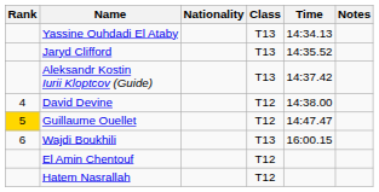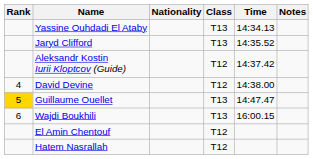 <table class="wikitable sortable" style="text-align:center">
 <tr>
 <th>Rank</th>
 <th>Name</th>
 <th>Nationality</th>
 <th>Class</th>
 <th>Time</th>
 <th>Notes</th>
 </tr>
 <tr>
 <td></td>
 <td align="left"><a href='#'>Yassine Ouhdadi El Ataby</a></td>
 <td align="left"></td>
 <td>T13</td>
 <td>14:34.13</td>
 <td></td>
 </tr>
 <tr>
 <td></td>
 <td align="left"><a href='#'>Jaryd Clifford</a></td>
 <td align="left"></td>
 <td>T13</td>
 <td>14:35.52</td>
 <td></td>
 </tr>
 <tr>
 <td></td>
 <td align="left"><a href='#'>Aleksandr Kostin</a><br><em><a href='#'>Iurii Kloptcov</a> (Guide)</em></td>
 <td align="left"></td>
-<td>T13</td>
+<td>T12</td>
 <td>14:37.42</td>
 <td></td>
 </tr>
 <tr>
 <td>4</td>
 <td align="left"><a href='#'>David Devine</a></td>
 <td align="left"></td>
 <td>T12</td>
 <td>14:38.00</td>
 <td></td>
 </tr>
 <tr>
 <td style="background: gold;">5</td>
 <td align="left"><a href='#'>Guillaume Ouellet</a></td>
 <td align="left"></td>
-<td>T12</td>
+<td>T13</td>
 <td>14:47.47</td>
 <td></td>
 </tr>
 <tr>
 <td>6</td>
 <td align="left"><a href='#'>Wajdi Boukhili</a></td>
 <td align="left"></td>
 <td>T13</td>
 <td>16:00.15</td>
 <td></td>
 </tr>
 <tr>
 <td></td>
 <td align="left"><a href='#'>El Amin Chentouf</a></td>
 <td align="left"></td>
 <td>T12</td>
 <td></td>
 <td></td>
 </tr>
 <tr>
 <td></td>
 <td align="left"><a href='#'>Hatem Nasrallah</a></td>
 <td align="left"></td>
 <td>T12</td>
 <td></td>
 <td></td>
 </tr>
 </table>
